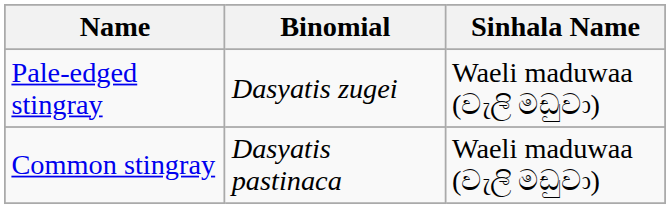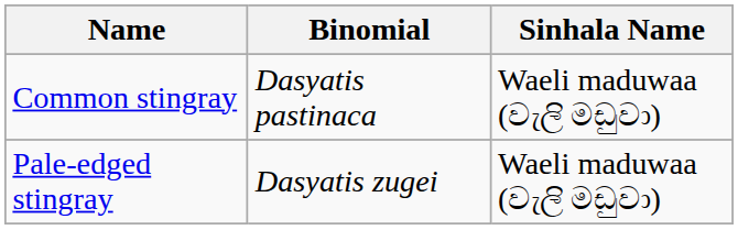 <table width=60% class="wikitable">
 <tr>
 <th width=20%>Name</th>
 <th width=20%>Binomial</th>
 <th width=20%>Sinhala Name</th>
 </tr>
 <tr>
+<td><a href='#'>Common stingray</a><br></td>
+<td><em>Dasyatis pastinaca</em></td>
+<td>Waeli maduwaa <br> (වැලි මඩුවා)</td>
+</tr>
+<tr>
 <td><a href='#'>Pale-edged stingray</a><br></td>
 <td><em>Dasyatis zugei</em></td>
 <td>Waeli maduwaa <br> (වැලි මඩුවා)</td>
 </tr>
-<tr>
-<td><a href='#'>Common stingray</a><br></td>
-<td><em>Dasyatis pastinaca</em></td>
-<td>Waeli maduwaa <br> (වැලි මඩුවා)</td>
-</tr>
 </table>
